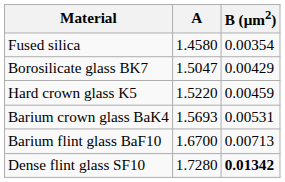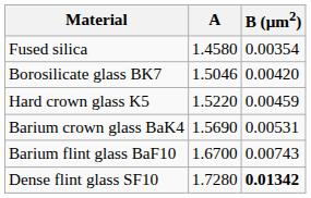 <table class="wikitable">
 <tr>
 <th>Material</th>
 <th>A</th>
 <th>B (μm<sup>2</sup>)</th>
 </tr>
 <tr>
 <td>Fused silica</td>
 <td>1.4580</td>
 <td>0.00354</td>
 </tr>
 <tr>
 <td>Borosilicate glass BK7</td>
-<td>1.5047</td>
-<td>0.00429</td>
+<td>1.5046</td>
+<td>0.00420</td>
 </tr>
 <tr>
 <td>Hard crown glass K5</td>
 <td>1.5220</td>
 <td>0.00459</td>
 </tr>
 <tr>
 <td>Barium crown glass BaK4</td>
-<td>1.5693</td>
+<td>1.5690</td>
 <td>0.00531</td>
 </tr>
 <tr>
 <td>Barium flint glass BaF10</td>
 <td>1.6700</td>
-<td>0.00713</td>
+<td>0.00743</td>
 </tr>
 <tr>
 <td>Dense flint glass SF10</td>
 <td>1.7280</td>
 <td><strong>0.01342</strong></td>
 </tr>
 </table>
